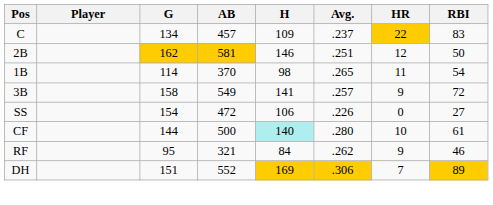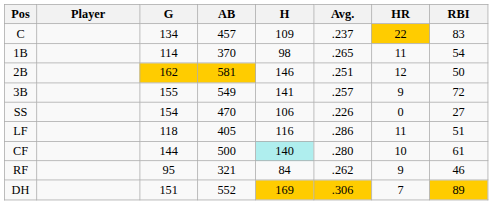 <table class="wikitable sortable">
 <tr>
 <th bgcolor="#DDDDFF" width="5%">Pos</th>
 <th bgcolor="#DDDDFF" width="16%">Player</th>
 <th bgcolor="#DDDDFF" width="9%">G</th>
 <th bgcolor="#DDDDFF" width="9%">AB</th>
 <th bgcolor="#DDDDFF" width="9%">H</th>
 <th bgcolor="#DDDDFF" width="9%">Avg.</th>
 <th bgcolor="#DDDDFF" width="9%">HR</th>
 <th bgcolor="#DDDDFF" width="9%">RBI</th>
 </tr>
 <tr align="center">
 <td>C</td>
 <td></td>
 <td>134</td>
 <td>457</td>
 <td>109</td>
 <td>.237</td>
 <td bgcolor="FFCC00">22</td>
 <td>83</td>
 </tr>
 <tr align="center">
+<td>1B</td>
+<td></td>
+<td>114</td>
+<td>370</td>
+<td>98</td>
+<td>.265</td>
+<td>11</td>
+<td>54</td>
+</tr>
+<tr align="center">
 <td>2B</td>
 <td></td>
 <td bgcolor="#FFCC00">162</td>
 <td bgcolor="#FFCC00">581</td>
 <td>146</td>
 <td>.251</td>
 <td>12</td>
 <td>50</td>
 </tr>
 <tr align="center">
-<td>1B</td>
-<td></td>
-<td>114</td>
-<td>370</td>
-<td>98</td>
-<td>.265</td>
-<td>11</td>
-<td>54</td>
-</tr>
-<tr align="center">
 <td>3B</td>
 <td></td>
-<td>158</td>
+<td>155</td>
 <td>549</td>
 <td>141</td>
 <td>.257</td>
 <td>9</td>
 <td>72</td>
 </tr>
 <tr align="center">
 <td>SS</td>
 <td></td>
 <td>154</td>
-<td>472</td>
+<td>470</td>
 <td>106</td>
 <td>.226</td>
 <td>0</td>
 <td>27</td>
+</tr>
+<tr align="center">
+<td>LF</td>
+<td></td>
+<td>118</td>
+<td>405</td>
+<td>116</td>
+<td>.286</td>
+<td>11</td>
+<td>51</td>
 </tr>
 <tr align="center">
 <td>CF</td>
 <td></td>
 <td>144</td>
 <td>500</td>
 <td style="background: paleturquoise;">140</td>
 <td>.280</td>
 <td>10</td>
 <td>61</td>
 </tr>
 <tr align="center">
 <td>RF</td>
 <td></td>
 <td>95</td>
 <td>321</td>
 <td>84</td>
 <td>.262</td>
 <td>9</td>
 <td>46</td>
 </tr>
 <tr align="center">
 <td>DH</td>
 <td></td>
 <td>151</td>
 <td>552</td>
 <td bgcolor="#FFCC00">169</td>
 <td bgcolor="#FFCC00">.306</td>
 <td>7</td>
 <td bgcolor="#FFCC00">89</td>
 </tr>
 </table>
